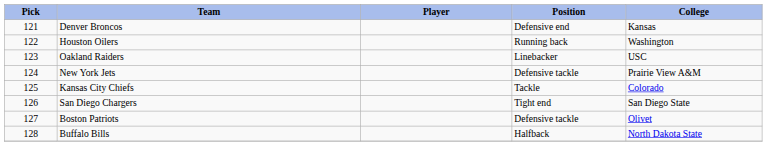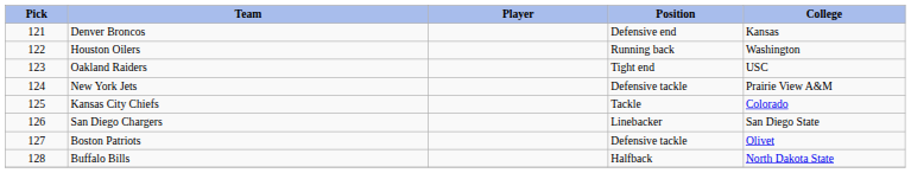 <table class="wikitable sortable sortable" style="width: 100%">
 <tr>
 <th style="background:#A8BDEC;" width=7%>Pick</th>
 <th style="background:#A8BDEC;" width=40%>Team</th>
 <th style="background:#A8BDEC;" width=20%>Player</th>
 <th style="background:#A8BDEC;" width=15%>Position</th>
 <th style="background:#A8BDEC;" width=20%>College</th>
 </tr>
 <tr>
 <td align=center>121</td>
 <td>Denver Broncos</td>
 <td></td>
 <td>Defensive end</td>
 <td>Kansas</td>
 </tr>
 <tr>
 <td align=center>122</td>
 <td>Houston Oilers</td>
 <td></td>
 <td>Running back</td>
 <td>Washington</td>
 </tr>
 <tr>
 <td align=center>123</td>
 <td>Oakland Raiders</td>
 <td></td>
-<td>Linebacker</td>
+<td>Tight end</td>
 <td>USC</td>
 </tr>
 <tr>
 <td align=center>124</td>
 <td>New York Jets</td>
 <td></td>
 <td>Defensive tackle</td>
 <td>Prairie View A&M</td>
 </tr>
 <tr>
 <td align=center>125</td>
 <td>Kansas City Chiefs</td>
 <td></td>
 <td>Tackle</td>
 <td><a href='#'>Colorado</a></td>
 </tr>
 <tr>
 <td align=center>126</td>
 <td>San Diego Chargers</td>
 <td></td>
-<td>Tight end</td>
+<td>Linebacker</td>
 <td>San Diego State</td>
 </tr>
 <tr>
 <td align=center>127</td>
 <td>Boston Patriots</td>
 <td></td>
 <td>Defensive tackle</td>
 <td><a href='#'>Olivet</a></td>
 </tr>
 <tr>
 <td align=center>128</td>
 <td>Buffalo Bills</td>
 <td></td>
 <td>Halfback</td>
 <td><a href='#'>North Dakota State</a></td>
 </tr>
 <tr>
 </tr>
 </table>
